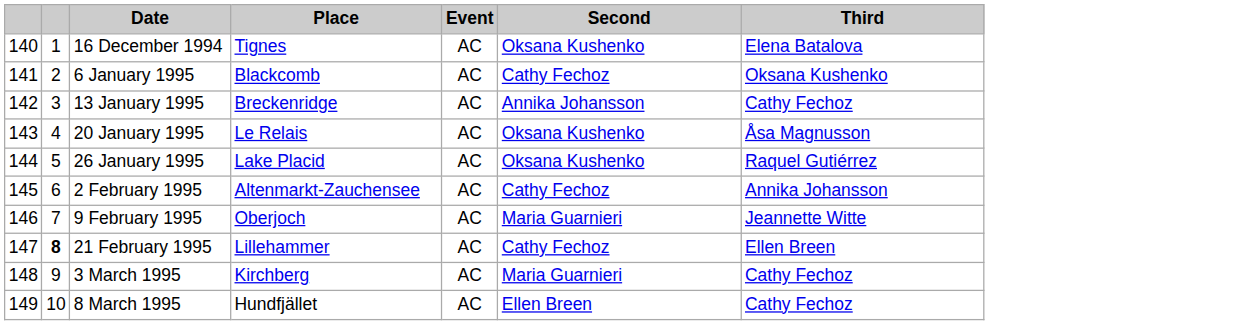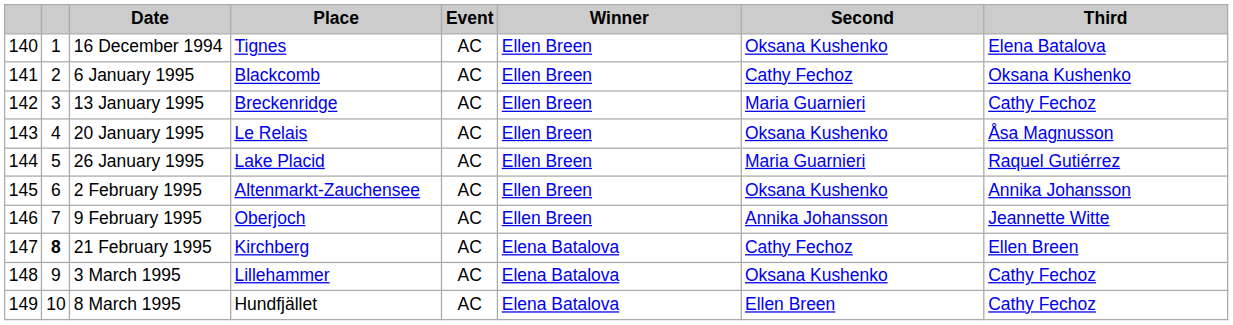 <table class="wikitable plainrowheaders" style="background:#fff; font-size:86%; line-height:16px; border:grey solid 1px; border-collapse:collapse;">
 <tr style="background:#ccc; text-align:center;">
 <th scope="col" style="background:#ccc; width=20 px;"></th>
 <th scope="col" style="background:#ccc; width=30 px;"></th>
 <th scope="col" style="background:#ccc; width:120px;">Date</th>
 <th scope="col" style="background:#ccc; width:160px;">Place</th>
 <th scope="col" style="background:#ccc; width:15px;">Event</th>
+<th scope="col" style="background:#ccc; width:185px;">Winner</th>
 <th scope="col" style="background:#ccc; width:185px;">Second</th>
 <th scope="col" style="background:#ccc; width:185px;">Third</th>
 </tr>
 <tr>
 <td align=center>140</td>
 <td align=center>1</td>
 <td>16 December 1994</td>
 <td> <a href='#'>Tignes</a></td>
 <td align=center>AC</td>
+<td> <a href='#'>Ellen Breen</a></td>
 <td> <a href='#'>Oksana Kushenko</a></td>
 <td> <a href='#'>Elena Batalova</a></td>
 </tr>
 <tr>
 <td align=center>141</td>
 <td align=center>2</td>
 <td>6 January 1995</td>
 <td> <a href='#'>Blackcomb</a></td>
 <td align=center>AC</td>
+<td> <a href='#'>Ellen Breen</a></td>
 <td> <a href='#'>Cathy Fechoz</a></td>
 <td> <a href='#'>Oksana Kushenko</a></td>
 </tr>
 <tr>
 <td align=center>142</td>
 <td align=center>3</td>
 <td>13 January 1995</td>
 <td> <a href='#'>Breckenridge</a></td>
 <td align=center>AC</td>
-<td> <a href='#'>Annika Johansson</a></td>
+<td> <a href='#'>Ellen Breen</a></td>
+<td> <a href='#'>Maria Guarnieri</a></td>
 <td> <a href='#'>Cathy Fechoz</a></td>
 </tr>
 <tr>
 <td align=center>143</td>
 <td align=center>4</td>
 <td>20 January 1995</td>
 <td> <a href='#'>Le Relais</a></td>
 <td align=center>AC</td>
+<td> <a href='#'>Ellen Breen</a></td>
 <td> <a href='#'>Oksana Kushenko</a></td>
 <td> <a href='#'>Åsa Magnusson</a></td>
 </tr>
 <tr>
 <td align=center>144</td>
 <td align=center>5</td>
 <td>26 January 1995</td>
 <td> <a href='#'>Lake Placid</a></td>
 <td align=center>AC</td>
-<td> <a href='#'>Oksana Kushenko</a></td>
+<td> <a href='#'>Ellen Breen</a></td>
+<td> <a href='#'>Maria Guarnieri</a></td>
 <td> <a href='#'>Raquel Gutiérrez</a></td>
 </tr>
 <tr>
 <td align=center>145</td>
 <td align=center>6</td>
 <td>2 February 1995</td>
 <td> <a href='#'>Altenmarkt-Zauchensee</a></td>
 <td align=center>AC</td>
-<td> <a href='#'>Cathy Fechoz</a></td>
+<td> <a href='#'>Ellen Breen</a></td>
+<td> <a href='#'>Oksana Kushenko</a></td>
 <td> <a href='#'>Annika Johansson</a></td>
 </tr>
 <tr>
 <td align=center>146</td>
 <td align=center>7</td>
 <td>9 February 1995</td>
 <td> <a href='#'>Oberjoch</a></td>
 <td align=center>AC</td>
-<td> <a href='#'>Maria Guarnieri</a></td>
+<td> <a href='#'>Ellen Breen</a></td>
+<td> <a href='#'>Annika Johansson</a></td>
 <td> <a href='#'>Jeannette Witte</a></td>
 </tr>
 <tr>
 <td align=center>147</td>
 <td align=center><strong>8</strong></td>
 <td>21 February 1995</td>
-<td> <a href='#'>Lillehammer</a></td>
+<td> <a href='#'>Kirchberg</a></td>
 <td align=center>AC</td>
+<td> <a href='#'>Elena Batalova</a></td>
 <td> <a href='#'>Cathy Fechoz</a></td>
 <td> <a href='#'>Ellen Breen</a></td>
 </tr>
 <tr>
 <td align=center>148</td>
 <td align=center>9</td>
 <td>3 March 1995</td>
-<td> <a href='#'>Kirchberg</a></td>
+<td> <a href='#'>Lillehammer</a></td>
 <td align=center>AC</td>
-<td> <a href='#'>Maria Guarnieri</a></td>
+<td> <a href='#'>Elena Batalova</a></td>
+<td> <a href='#'>Oksana Kushenko</a></td>
 <td> <a href='#'>Cathy Fechoz</a></td>
 </tr>
 <tr>
 <td align=center>149</td>
 <td align=center>10</td>
 <td>8 March 1995</td>
 <td> Hundfjället</td>
 <td align=center>AC</td>
+<td> <a href='#'>Elena Batalova</a></td>
 <td> <a href='#'>Ellen Breen</a></td>
 <td> <a href='#'>Cathy Fechoz</a></td>
 </tr>
 </table>
